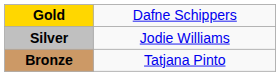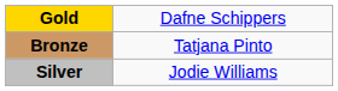 <table class="wikitable" style="text-align:center; " width="35%">
 <tr>
 <td bgcolor="gold"><strong>Gold</strong></td>
 <td><a href='#'>Dafne Schippers</a><br>  <small><em></em></small></td>
 </tr>
 <tr>
+<td bgcolor="CC9966"><strong>Bronze</strong></td>
+<td><a href='#'>Tatjana Pinto</a><br>  <small><em></em></small></td>
+</tr>
+<tr>
 <td bgcolor="silver"><strong>Silver</strong></td>
 <td><a href='#'>Jodie Williams</a><br>  <small><em></em></small></td>
 </tr>
-<tr>
-<td bgcolor="CC9966"><strong>Bronze</strong></td>
-<td><a href='#'>Tatjana Pinto</a><br>  <small><em></em></small></td>
-</tr>
 </table>
